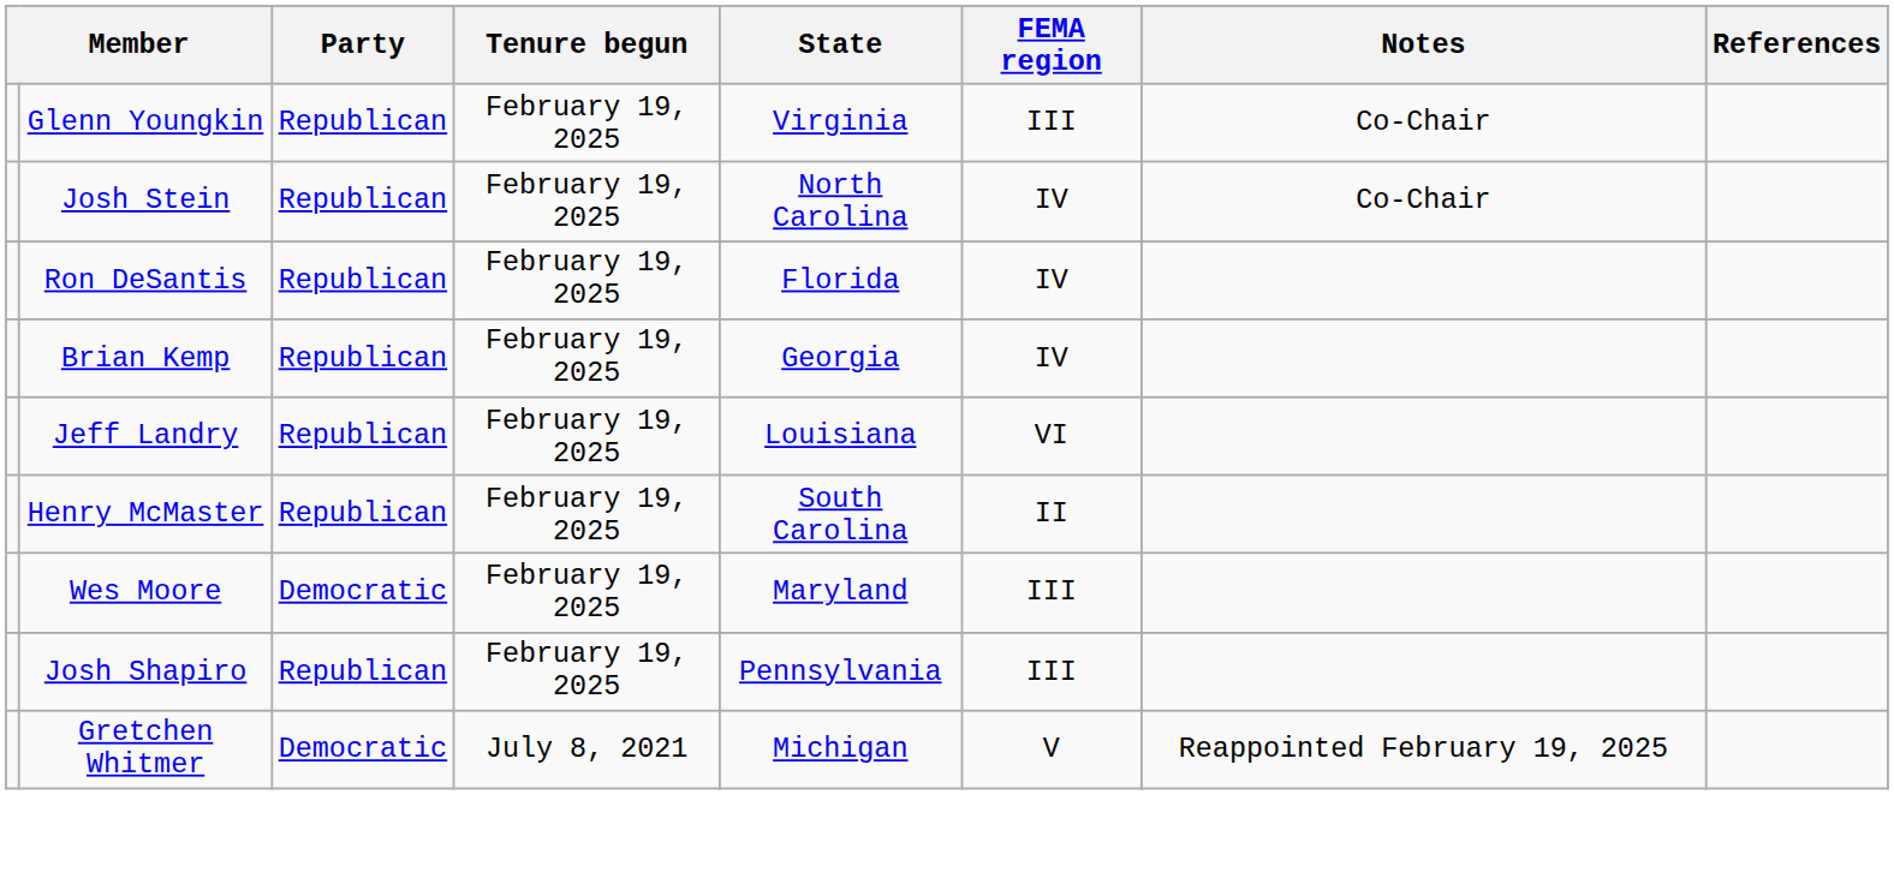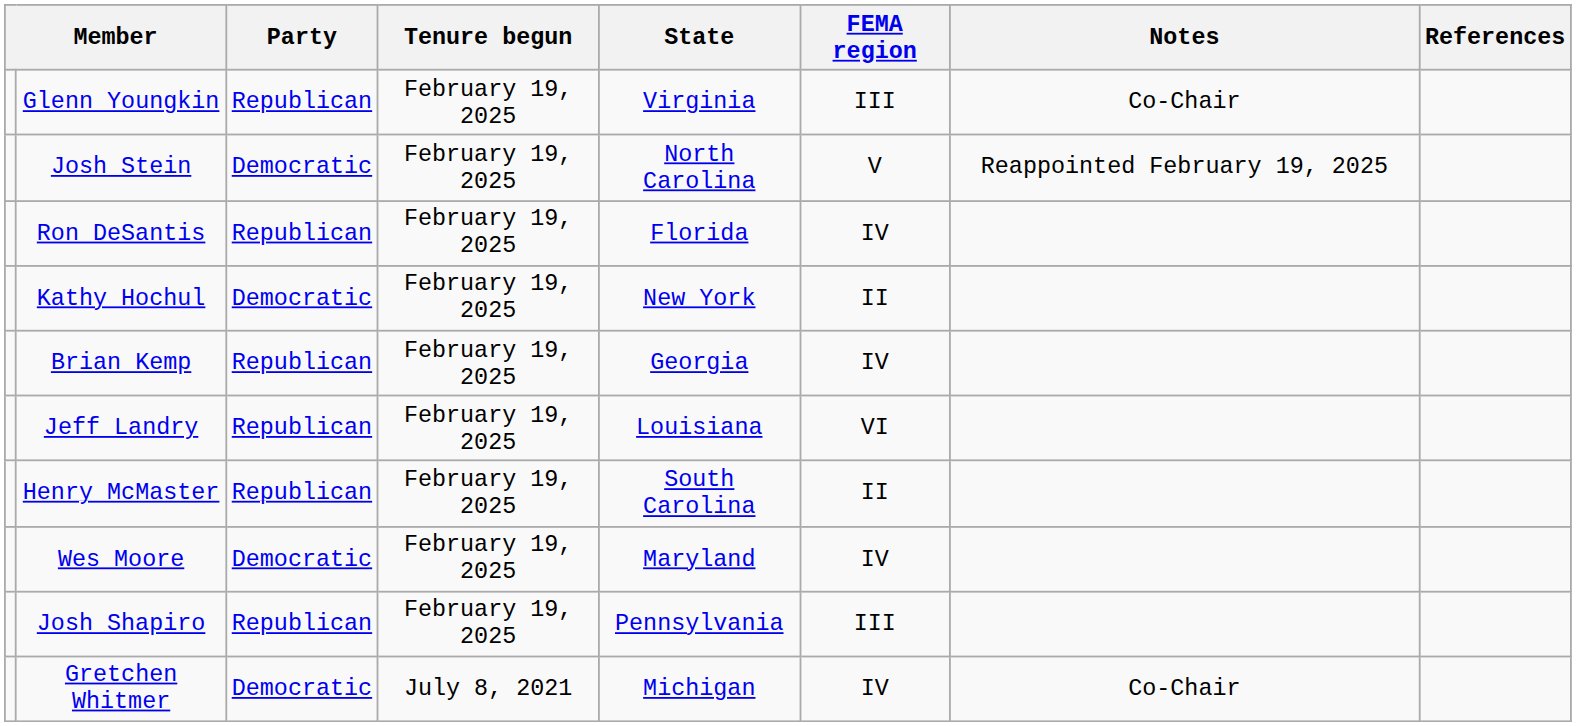 <table class="wikitable sortable" style="text-align: center;">
 <tr>
 <th colspan="2">Member</th>
 <th>Party</th>
 <th data-sort-type="isoDate">Tenure begun</th>
 <th>State</th>
 <th data-sort-type="number"><a href='#'>FEMA region</a></th>
 <th width="30%">Notes</th>
 <th>References</th>
 </tr>
 <tr>
 <td data-sort-value="Youngkin, Glenn"></td>
 <td><a href='#'>Glenn Youngkin</a></td>
 <td><a href='#'>Republican</a></td>
 <td data-sort-value="2025-02-19">February 19, 2025</td>
 <td><a href='#'>Virginia</a></td>
 <td>III</td>
 <td>Co-Chair</td>
 <td></td>
 </tr>
 <tr>
 <td data-sort-value="Stein, Josh"></td>
 <td><a href='#'>Josh Stein</a></td>
-<td><a href='#'>Republican</a></td>
+<td><a href='#'>Democratic</a></td>
 <td data-sort-value="2025-02-19">February 19, 2025</td>
 <td><a href='#'>North Carolina</a></td>
-<td>IV</td>
-<td>Co-Chair</td>
+<td>V</td>
+<td>Reappointed February 19, 2025</td>
 <td></td>
 </tr>
 <tr>
 <td data-sort-value="DeSantis, Ron"></td>
 <td><a href='#'>Ron DeSantis</a></td>
 <td><a href='#'>Republican</a></td>
 <td data-sort-value="2025-02-19">February 19, 2025</td>
 <td><a href='#'>Florida</a></td>
 <td>IV</td>
+<td></td>
+<td></td>
+</tr>
+<tr>
+<td data-sort-value="Hochul, Kathy"></td>
+<td><a href='#'>Kathy Hochul</a></td>
+<td><a href='#'>Democratic</a></td>
+<td data-sort-value="2025-02-19">February 19, 2025</td>
+<td><a href='#'>New York</a></td>
+<td>II</td>
 <td></td>
 <td></td>
 </tr>
 <tr>
 <td data-sort-value="Kemp, Brian"></td>
 <td><a href='#'>Brian Kemp</a></td>
 <td><a href='#'>Republican</a></td>
 <td data-sort-value="2025-02-19">February 19, 2025</td>
 <td><a href='#'>Georgia</a></td>
 <td>IV</td>
 <td></td>
 <td></td>
 </tr>
 <tr>
 <td data-sort-value="Landry, Jeff"></td>
 <td><a href='#'>Jeff Landry</a></td>
 <td><a href='#'>Republican</a></td>
 <td data-sort-value="2025-02-19">February 19, 2025</td>
 <td><a href='#'>Louisiana</a></td>
 <td>VI</td>
 <td></td>
 <td></td>
 </tr>
 <tr>
 <td data-sort-value="McMaster, Henry"></td>
 <td><a href='#'>Henry McMaster</a></td>
 <td><a href='#'>Republican</a></td>
 <td data-sort-value="2025-02-19">February 19, 2025</td>
 <td><a href='#'>South Carolina</a></td>
 <td>II</td>
 <td></td>
 <td></td>
 </tr>
 <tr>
 <td data-sort-value="Moore, Wes"></td>
 <td><a href='#'>Wes Moore</a></td>
 <td><a href='#'>Democratic</a></td>
 <td data-sort-value="2025-02-19">February 19, 2025</td>
 <td><a href='#'>Maryland</a></td>
-<td>III</td>
+<td>IV</td>
 <td></td>
 <td></td>
 </tr>
 <tr>
 <td data-sort-value="Shapiro, Josh"></td>
 <td><a href='#'>Josh Shapiro</a></td>
 <td><a href='#'>Republican</a></td>
 <td data-sort-value="2025-02-19">February 19, 2025</td>
 <td><a href='#'>Pennsylvania</a></td>
 <td>III</td>
 <td></td>
 <td></td>
 </tr>
 <tr>
 <td data-sort-value="Whitmer, Gretchen"></td>
 <td><a href='#'>Gretchen Whitmer</a></td>
 <td><a href='#'>Democratic</a></td>
 <td data-sort-value="2021-07-08">July 8, 2021</td>
 <td><a href='#'>Michigan</a></td>
-<td>V</td>
-<td>Reappointed February 19, 2025</td>
+<td>IV</td>
+<td>Co-Chair</td>
 <td></td>
 </tr>
 </table>
